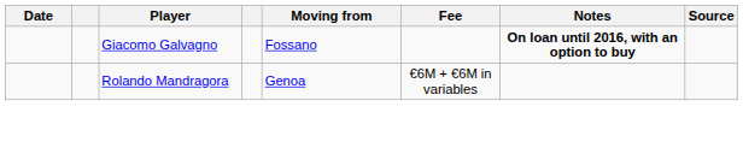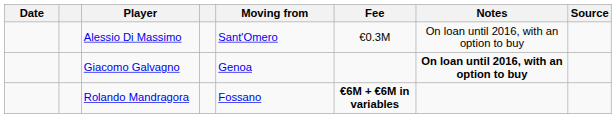 <table class="wikitable sortable">
 <tr>
 <th style="width:80px;">Date</th>
 <th style="width:30px;"></th>
 <th style="width:180px;">Player</th>
 <th style="width:20px;"></th>
 <th style="width:180px;">Moving from</th>
 <th style="width:120px;" class="unsortable">Fee</th>
 <th style="width:250px;" class="unsortable">Notes</th>
 <th style="width:20px;">Source</th>
 </tr>
 <tr>
 <td></td>
 <td align=center></td>
+<td> <a href='#'>Alessio Di Massimo</a></td>
+<td align=center></td>
+<td> <a href='#'>Sant'Omero</a></td>
+<td align=center>€0.3M</td>
+<td align=center>On loan until 2016, with an option to buy</td>
+<td> </td>
+</tr>
+<tr>
+<td></td>
+<td align=center></td>
 <td> <a href='#'>Giacomo Galvagno</a></td>
 <td align=center></td>
-<td> <a href='#'>Fossano</a></td>
+<td> <a href='#'>Genoa</a></td>
 <td align=center></td>
 <td align=center><strong>On loan until 2016, with an option to buy</strong></td>
 <td> </td>
 </tr>
 <tr>
 <td></td>
 <td align=center></td>
 <td> <a href='#'>Rolando Mandragora</a></td>
 <td align=center></td>
-<td> <a href='#'>Genoa</a></td>
-<td align=center>€6M + €6M in variables</td>
+<td> <a href='#'>Fossano</a></td>
+<td align=center><strong>€6M + €6M in variables</strong></td>
 <td align=center></td>
 <td></td>
 </tr>
 </table>
